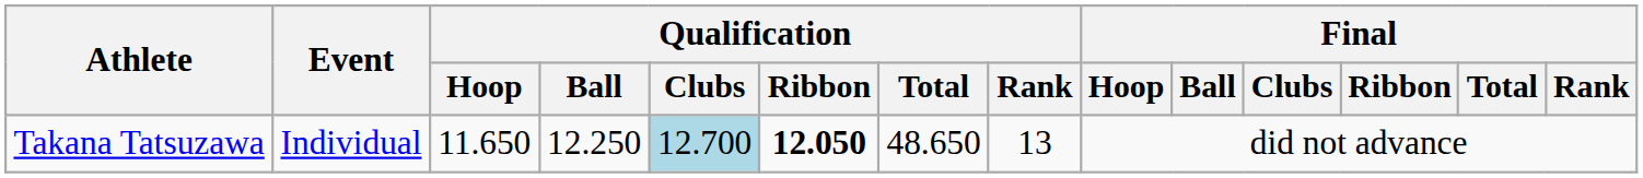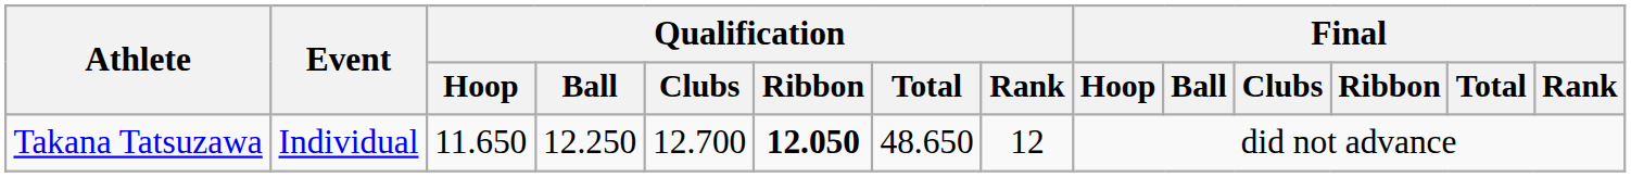 <table class=wikitable style="font-size:90%">
 <tr>
 <th rowspan=2>Athlete</th>
 <th rowspan=2>Event</th>
 <th colspan=6>Qualification</th>
 <th colspan=6>Final</th>
 </tr>
 <tr style="font-size:95%">
 <th>Hoop</th>
 <th>Ball</th>
 <th>Clubs</th>
 <th>Ribbon</th>
 <th>Total</th>
 <th>Rank</th>
 <th>Hoop</th>
 <th>Ball</th>
 <th>Clubs</th>
 <th>Ribbon</th>
 <th>Total</th>
 <th>Rank</th>
 </tr>
 <tr align=center>
 <td align=left><a href='#'>Takana Tatsuzawa</a></td>
 <td align=left><a href='#'>Individual</a></td>
 <td>11.650</td>
 <td>12.250</td>
-<td style="background: lightblue;">12.700</td>
+<td>12.700</td>
 <td><strong>12.050</strong></td>
 <td>48.650</td>
-<td>13</td>
+<td>12</td>
 <td colspan=6>did not advance</td>
 </tr>
 </table>
